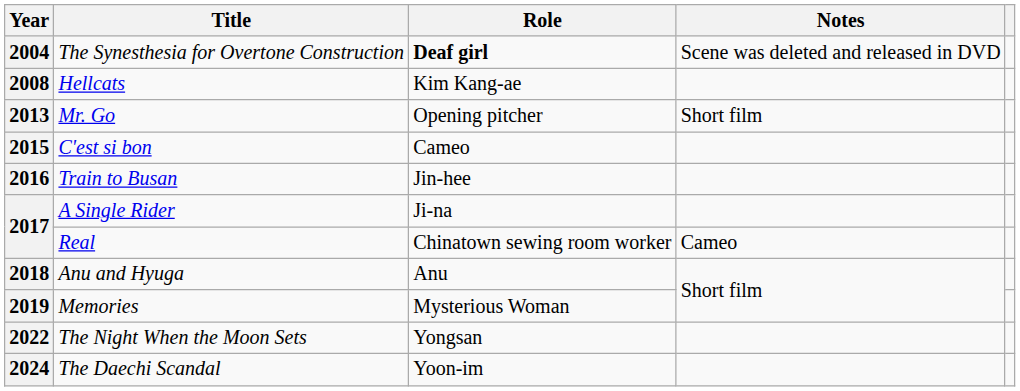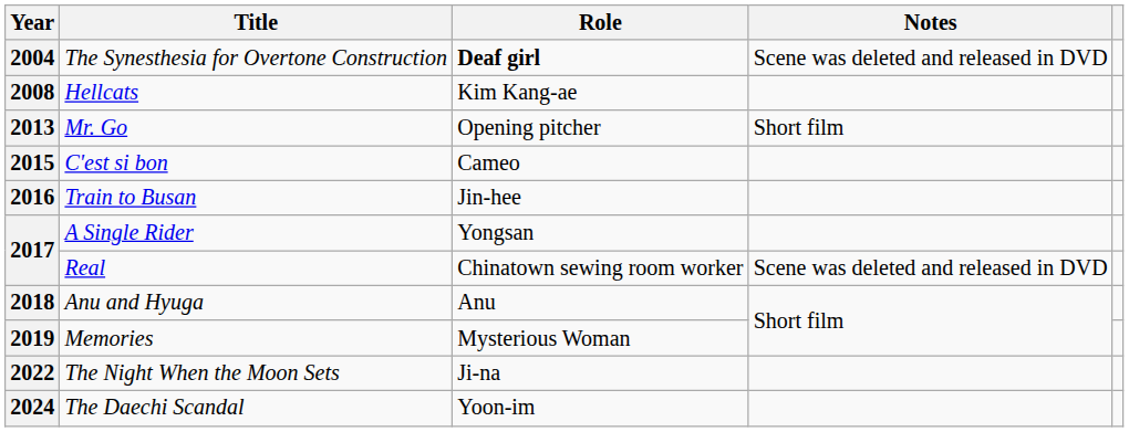 <table class="wikitable plainrowheaders sortable">
 <tr>
 <th scope="col">Year</th>
 <th scope="col">Title</th>
 <th scope="col">Role</th>
 <th scope="col">Notes</th>
 <th scope="col" class="unsortable"></th>
 </tr>
 <tr>
 <th scope="row">2004</th>
 <td><em>The Synesthesia for Overtone Construction</em></td>
 <td><strong>Deaf girl</strong></td>
 <td>Scene was deleted and released in DVD</td>
 <td style="text-align:center"></td>
 </tr>
 <tr>
 <th scope="row">2008</th>
 <td><em><a href='#'>Hellcats</a></em></td>
 <td>Kim Kang-ae</td>
 <td></td>
 <td style="text-align:center"></td>
 </tr>
 <tr>
 <th scope="row">2013</th>
 <td><em><a href='#'>Mr. Go</a></em></td>
 <td>Opening pitcher</td>
 <td>Short film</td>
 <td style="text-align:center"></td>
 </tr>
 <tr>
 <th scope="row">2015</th>
 <td><em><a href='#'>C'est si bon</a></em></td>
 <td>Cameo</td>
 <td></td>
 <td style="text-align:center"></td>
 </tr>
 <tr>
 <th scope="row">2016</th>
 <td><em><a href='#'>Train to Busan</a></em></td>
 <td>Jin-hee</td>
 <td></td>
 <td style="text-align:center"></td>
 </tr>
 <tr>
 <th scope="row" rowspan="2">2017</th>
 <td><em><a href='#'>A Single Rider</a></em></td>
-<td>Ji-na</td>
+<td>Yongsan</td>
 <td></td>
 <td style="text-align:center"></td>
 </tr>
 <tr>
 <td><em><a href='#'>Real</a></em></td>
 <td>Chinatown sewing room worker</td>
-<td>Cameo</td>
+<td>Scene was deleted and released in DVD</td>
 <td style="text-align:center"></td>
 </tr>
 <tr>
 <th scope="row">2018</th>
 <td><em>Anu and Hyuga</em></td>
 <td>Anu</td>
 <td rowspan="2">Short film</td>
 <td style="text-align:center"></td>
 </tr>
 <tr>
 <th scope="row">2019</th>
 <td><em>Memories</em></td>
 <td>Mysterious Woman</td>
 <td style="text-align:center"></td>
 </tr>
 <tr>
 <th scope="row">2022</th>
 <td><em>The Night When the Moon Sets</em></td>
-<td>Yongsan</td>
+<td>Ji-na</td>
 <td></td>
 <td style="text-align:center"></td>
 </tr>
 <tr>
 <th scope="row">2024</th>
 <td><em>The Daechi Scandal</em></td>
 <td>Yoon-im</td>
 <td></td>
 <td style="text-align:center"></td>
 </tr>
 </table>
